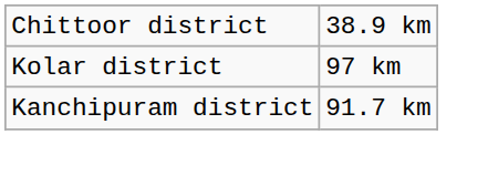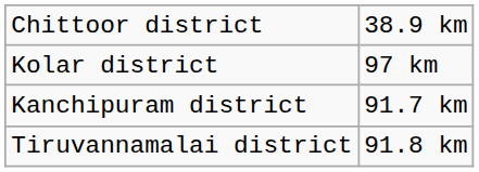 <table class="wikitable">
 <tr>
 <td>Chittoor district</td>
 <td>38.9 km</td>
 </tr>
 <tr>
 <td>Kolar district</td>
 <td>97 km</td>
 </tr>
 <tr>
 <td>Kanchipuram district</td>
 <td>91.7 km</td>
 </tr>
+<tr>
+<td>Tiruvannamalai district</td>
+<td>91.8 km</td>
+</tr>
 </table>
